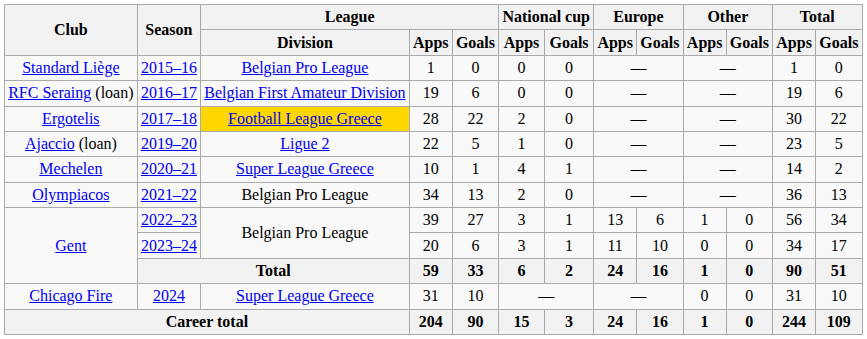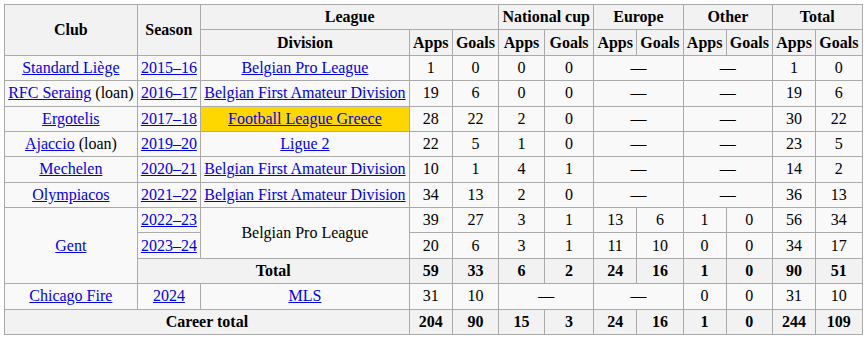 <table class="wikitable" style="text-align:center">
 <tr>
 <th rowspan="2">Club</th>
 <th rowspan="2">Season</th>
 <th colspan="3">League</th>
 <th colspan="2">National cup</th>
 <th colspan="2">Europe</th>
 <th colspan="2">Other</th>
 <th colspan="2">Total</th>
 </tr>
 <tr>
 <th>Division</th>
 <th>Apps</th>
 <th>Goals</th>
 <th>Apps</th>
 <th>Goals</th>
 <th>Apps</th>
 <th>Goals</th>
 <th>Apps</th>
 <th>Goals</th>
 <th>Apps</th>
 <th>Goals</th>
 </tr>
 <tr>
 <td><a href='#'>Standard Liège</a></td>
 <td><a href='#'>2015–16</a></td>
 <td><a href='#'>Belgian Pro League</a></td>
 <td>1</td>
 <td>0</td>
 <td>0</td>
 <td>0</td>
 <td colspan=2>—</td>
 <td colspan=2>—</td>
 <td>1</td>
 <td>0</td>
 </tr>
 <tr>
 <td><a href='#'>RFC Seraing</a> (loan)</td>
 <td><a href='#'>2016–17</a></td>
 <td><a href='#'>Belgian First Amateur Division</a></td>
 <td>19</td>
 <td>6</td>
 <td>0</td>
 <td>0</td>
 <td colspan=2>—</td>
 <td colspan=2>—</td>
 <td>19</td>
 <td>6</td>
 </tr>
 <tr>
 <td><a href='#'>Ergotelis</a></td>
 <td><a href='#'>2017–18</a></td>
 <td style="background: gold;"><a href='#'>Football League Greece</a></td>
 <td>28</td>
 <td>22</td>
 <td>2</td>
 <td>0</td>
 <td colspan=2>—</td>
 <td colspan=2>—</td>
 <td>30</td>
 <td>22</td>
 </tr>
 <tr>
 <td><a href='#'>Ajaccio</a> (loan)</td>
 <td><a href='#'>2019–20</a></td>
 <td><a href='#'>Ligue 2</a></td>
 <td>22</td>
 <td>5</td>
 <td>1</td>
 <td>0</td>
 <td colspan=2>—</td>
 <td colspan=2>—</td>
 <td>23</td>
 <td>5</td>
 </tr>
 <tr>
 <td><a href='#'>Mechelen</a></td>
 <td><a href='#'>2020–21</a></td>
-<td><a href='#'>Super League Greece</a></td>
+<td><a href='#'>Belgian First Amateur Division</a></td>
 <td>10</td>
 <td>1</td>
 <td>4</td>
 <td>1</td>
 <td colspan=2>—</td>
 <td colspan=2>—</td>
 <td>14</td>
 <td>2</td>
 </tr>
 <tr>
 <td><a href='#'>Olympiacos</a></td>
 <td><a href='#'>2021–22</a></td>
-<td>Belgian Pro League</td>
+<td><a href='#'>Belgian First Amateur Division</a></td>
 <td>34</td>
 <td>13</td>
 <td>2</td>
 <td>0</td>
 <td colspan=2>—</td>
 <td colspan=2>—</td>
 <td>36</td>
 <td>13</td>
 </tr>
 <tr>
 <td rowspan="3"><a href='#'>Gent</a></td>
 <td><a href='#'>2022–23</a></td>
 <td rowspan="2">Belgian Pro League</td>
 <td>39</td>
 <td>27</td>
 <td>3</td>
 <td>1</td>
 <td>13</td>
 <td>6</td>
 <td>1</td>
 <td>0</td>
 <td>56</td>
 <td>34</td>
 </tr>
 <tr>
 <td><a href='#'>2023–24</a></td>
 <td>20</td>
 <td>6</td>
 <td>3</td>
 <td>1</td>
 <td>11</td>
 <td>10</td>
 <td>0</td>
 <td>0</td>
 <td>34</td>
 <td>17</td>
 </tr>
 <tr>
 <th colspan="2">Total</th>
 <th>59</th>
 <th>33</th>
 <th>6</th>
 <th>2</th>
 <th>24</th>
 <th>16</th>
 <th>1</th>
 <th>0</th>
 <th>90</th>
 <th>51</th>
 </tr>
 <tr>
 <td><a href='#'>Chicago Fire</a></td>
 <td><a href='#'>2024</a></td>
-<td><a href='#'>Super League Greece</a></td>
+<td><a href='#'>MLS</a></td>
 <td>31</td>
 <td>10</td>
 <td colspan=2>—</td>
 <td colspan=2>—</td>
 <td>0</td>
 <td>0</td>
 <td>31</td>
 <td>10</td>
 </tr>
 <tr>
 <th colspan="3">Career total</th>
 <th>204</th>
 <th>90</th>
 <th>15</th>
 <th>3</th>
 <th>24</th>
 <th>16</th>
 <th>1</th>
 <th>0</th>
 <th>244</th>
 <th>109</th>
 </tr>
 </table>
